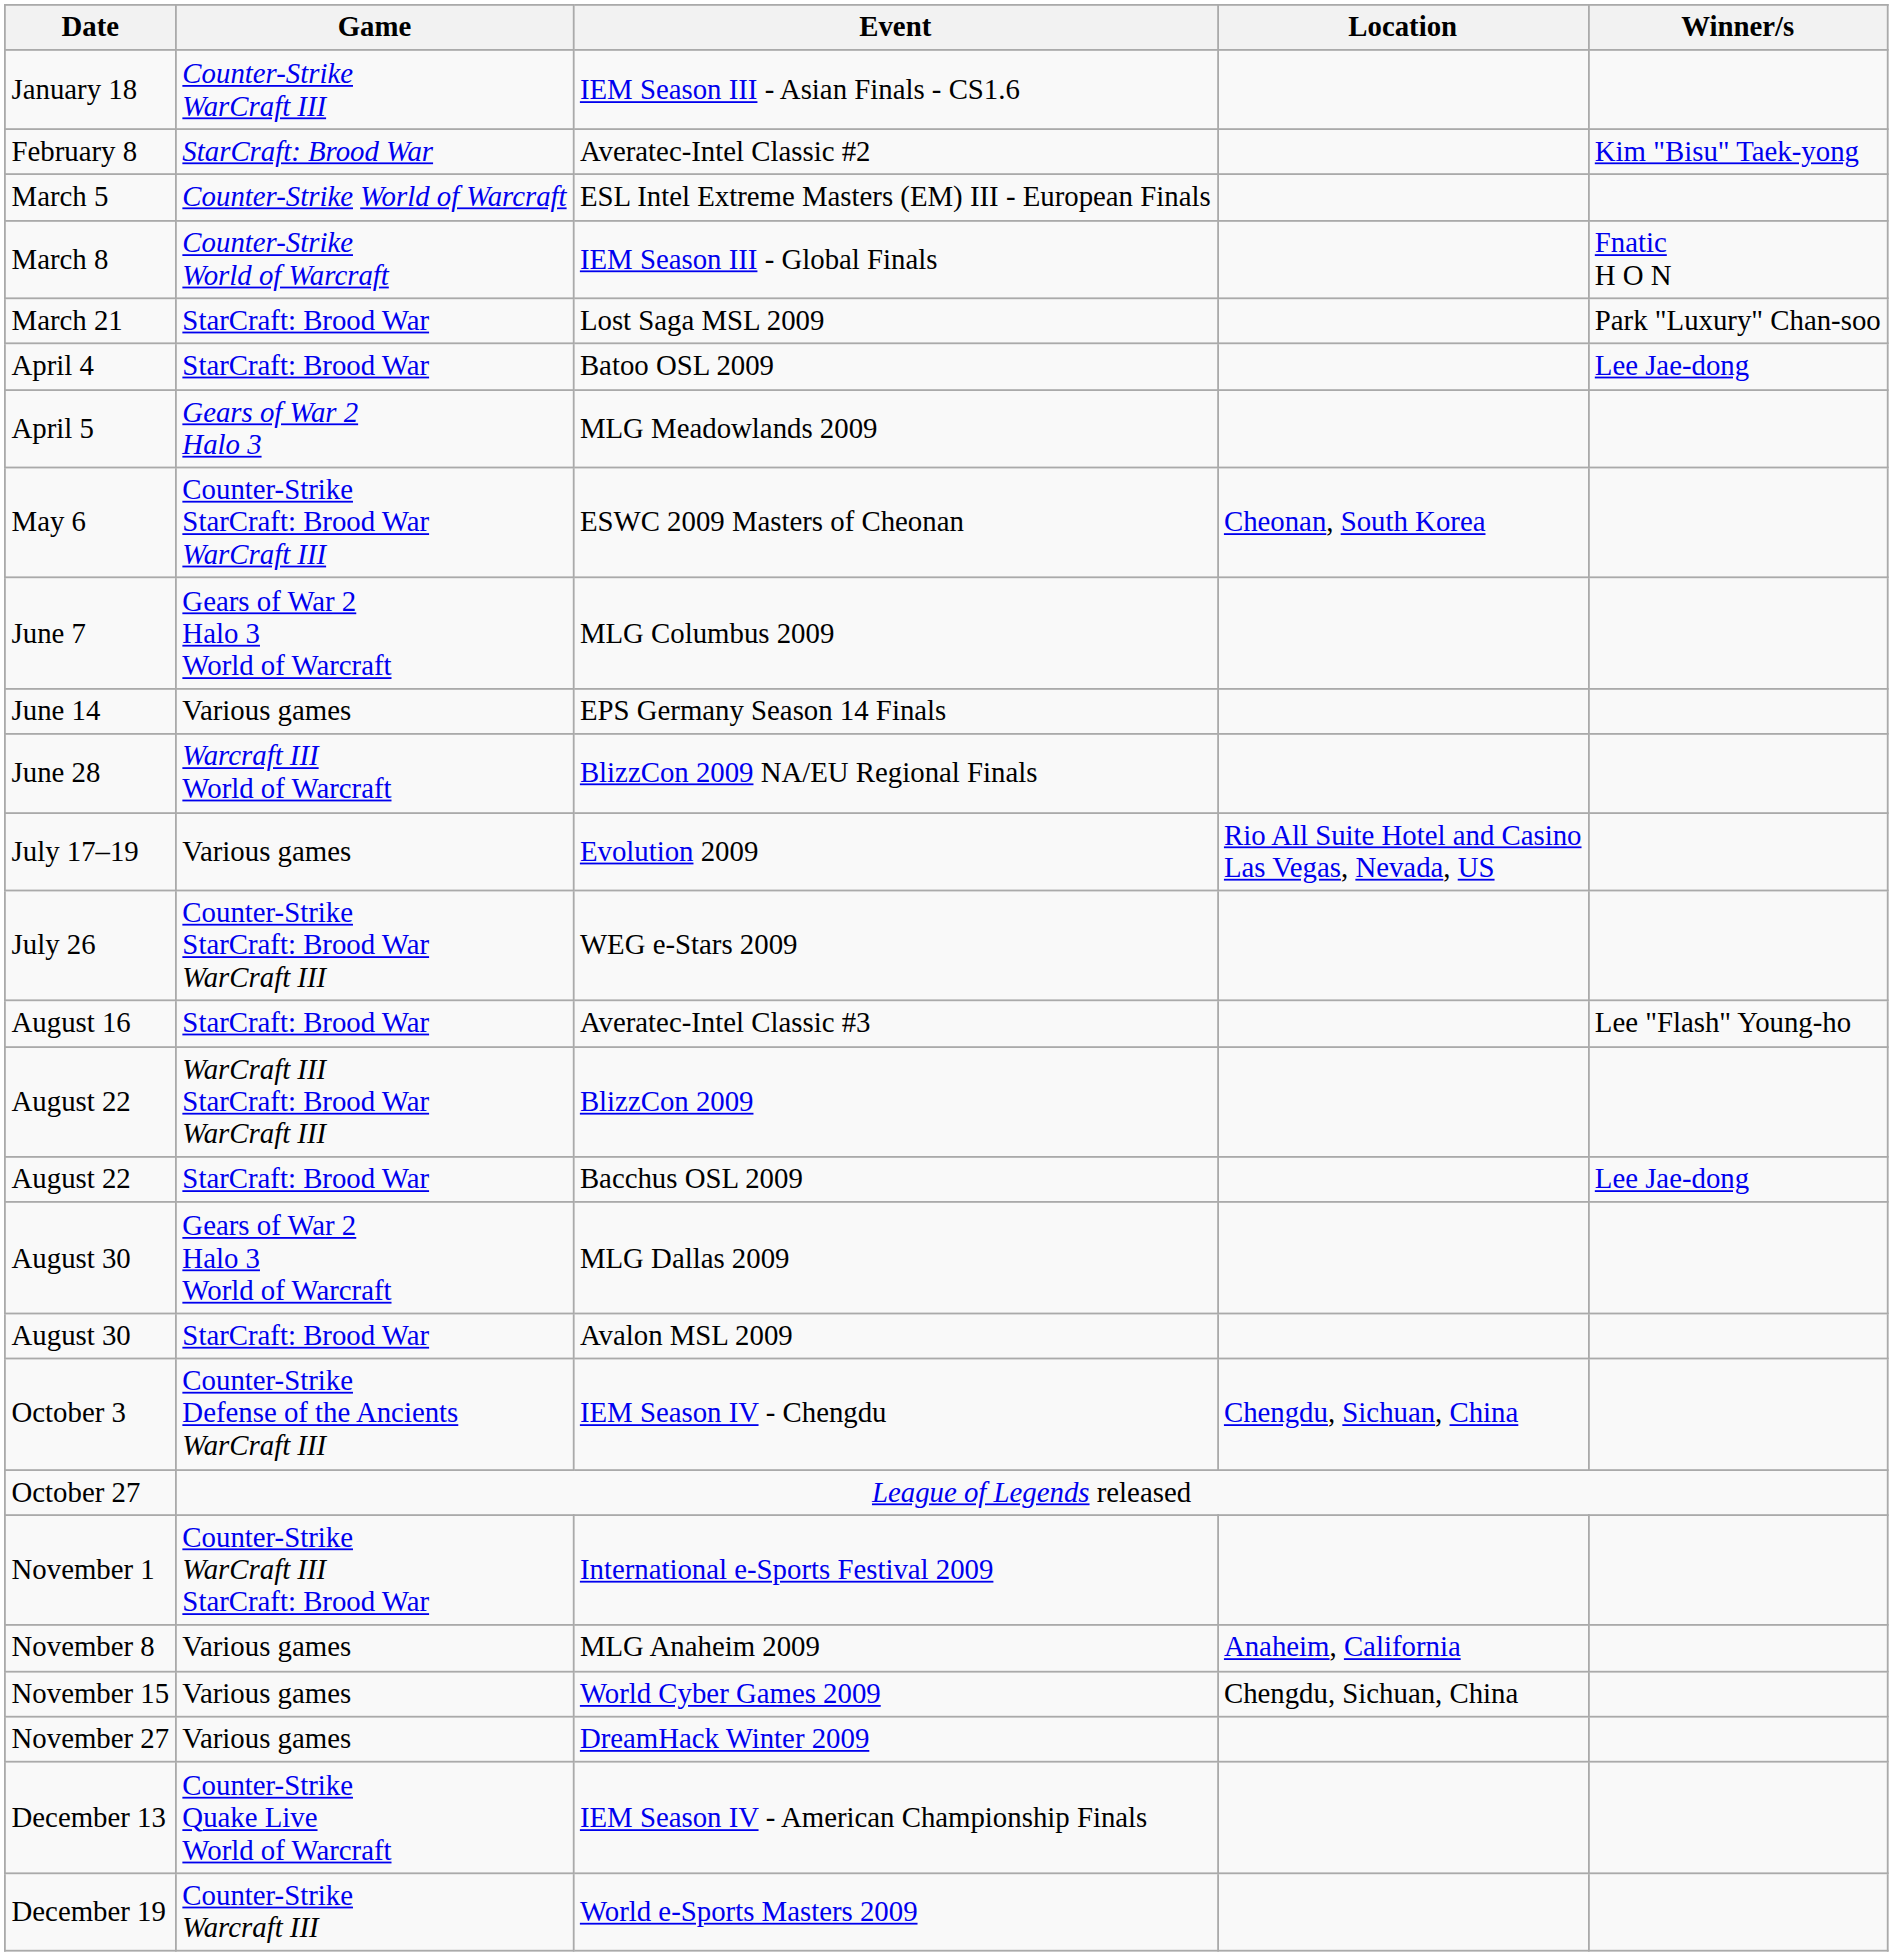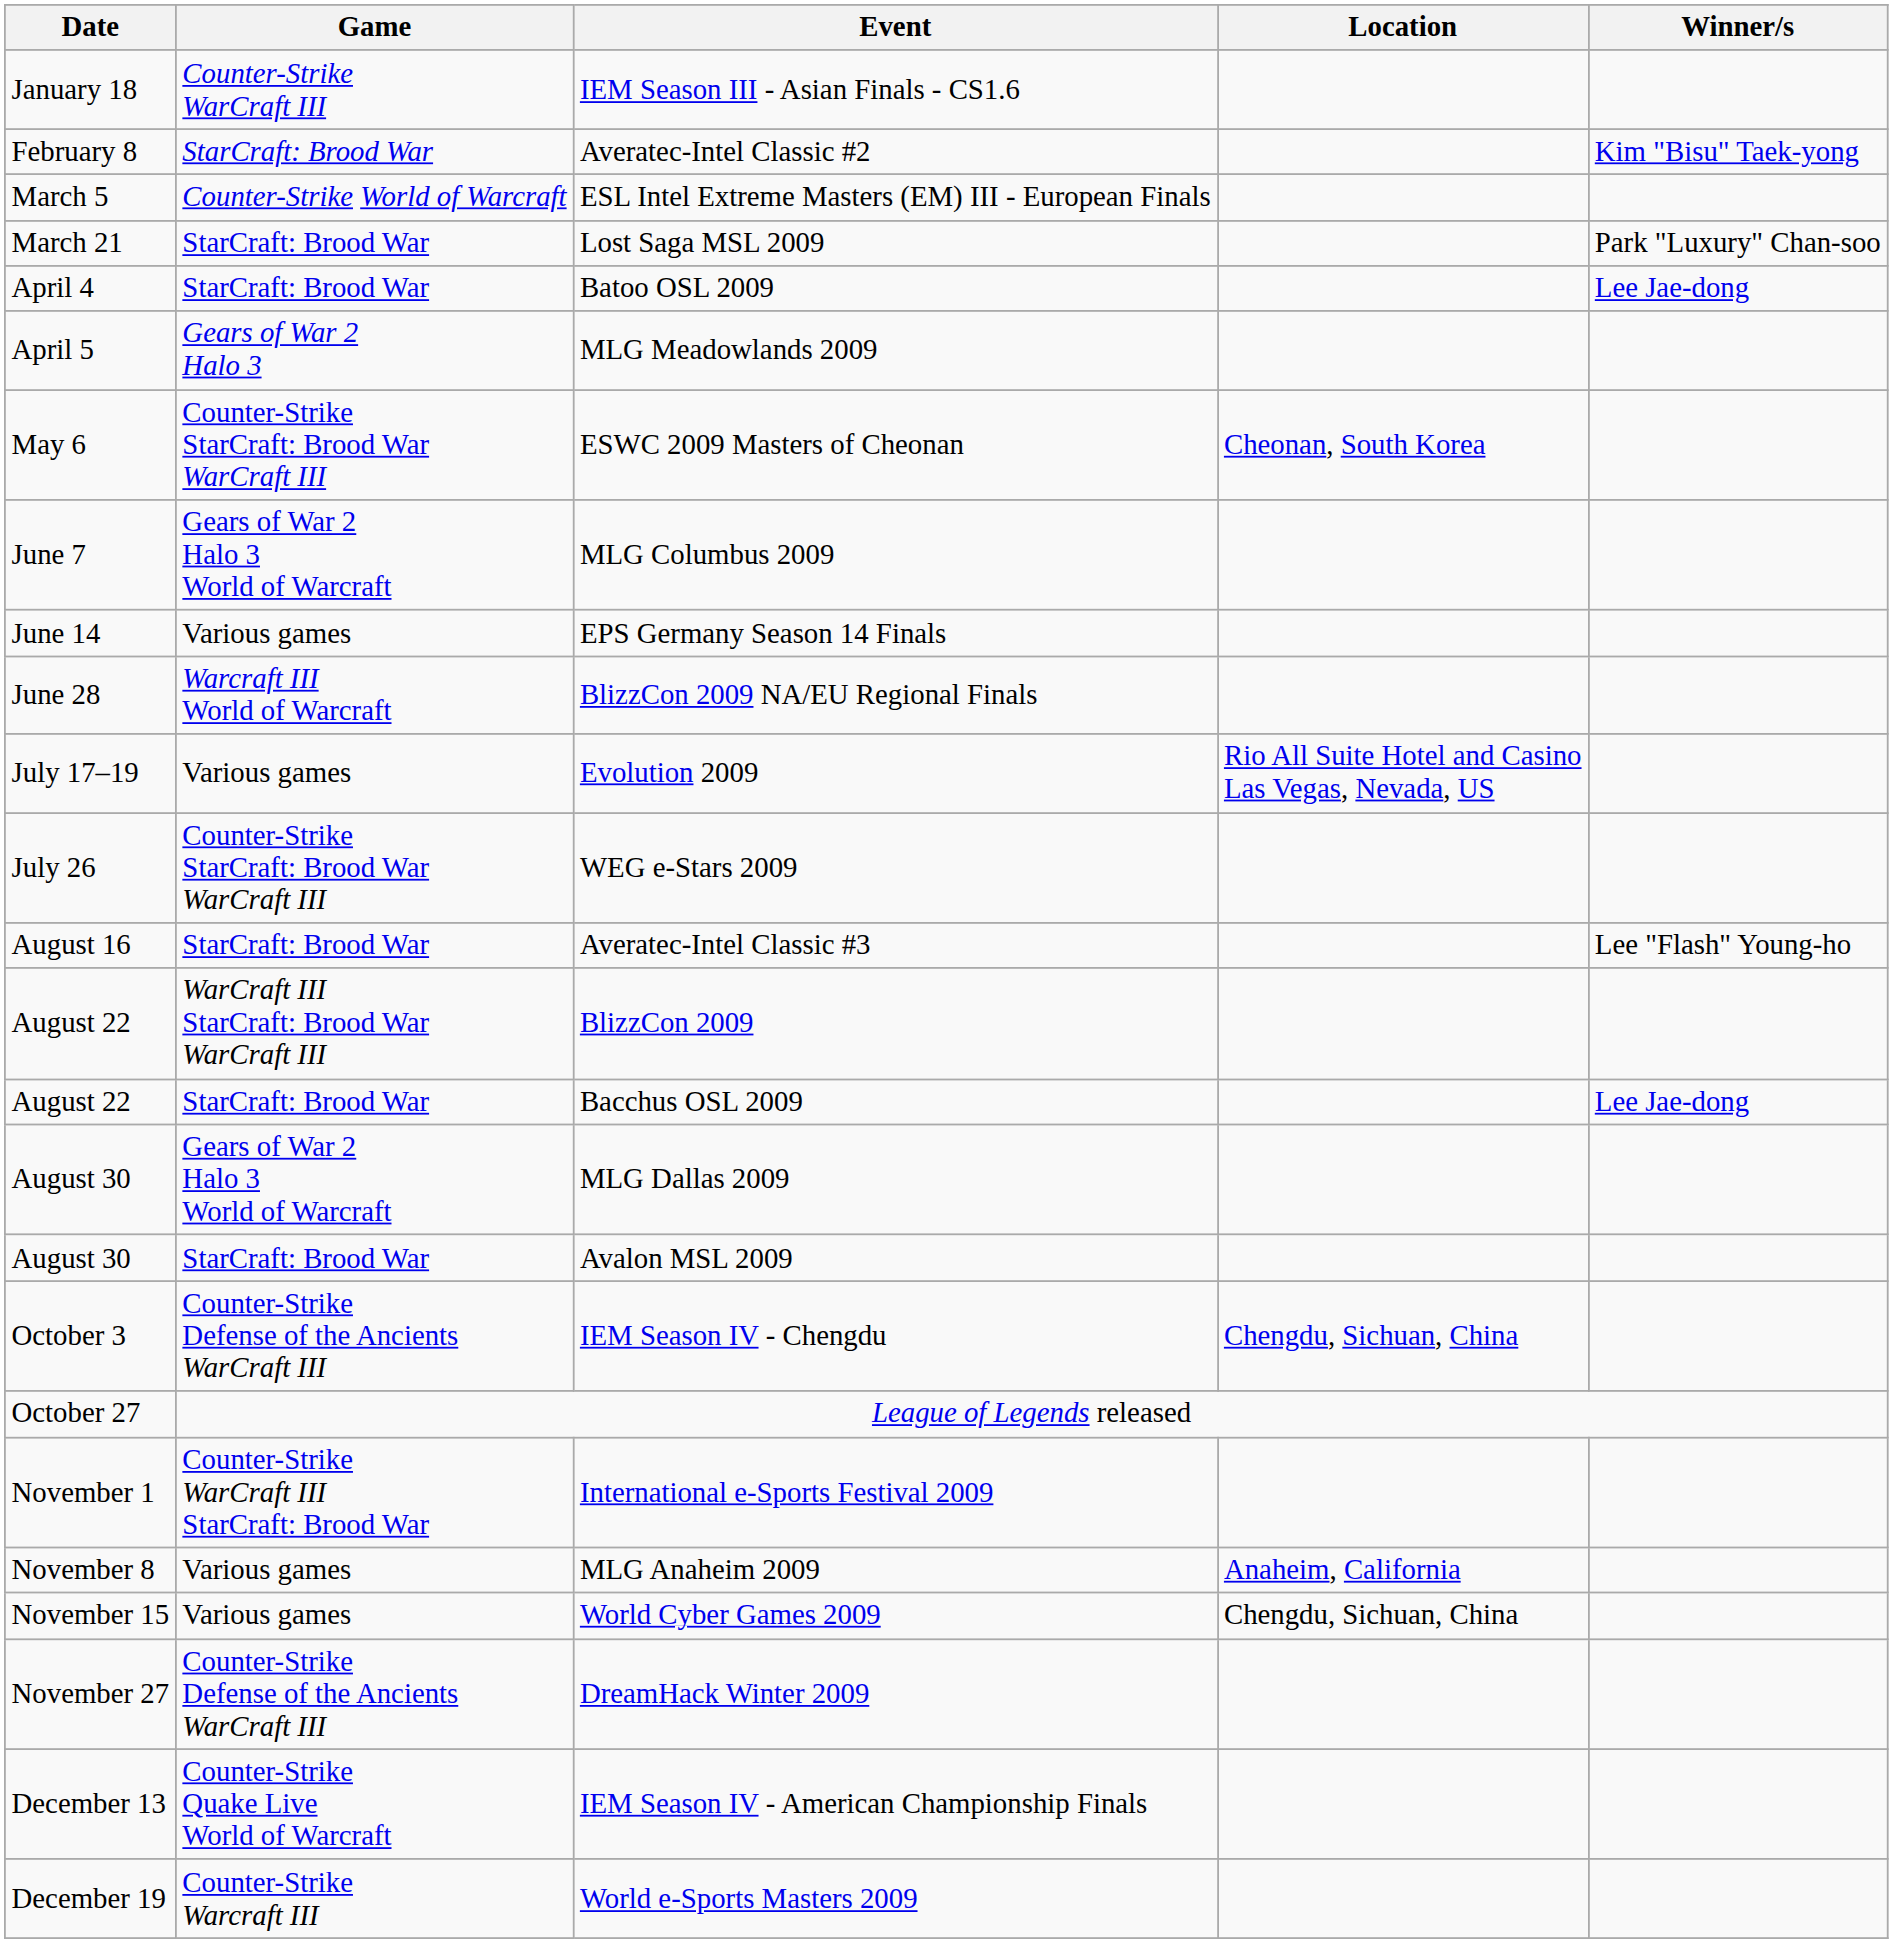 <table class="wikitable sortable">
 <tr>
 <th>Date</th>
 <th>Game</th>
 <th>Event</th>
 <th>Location</th>
 <th>Winner/s</th>
 </tr>
 <tr>
 <td>January 18</td>
 <td><em><a href='#'>Counter-Strike</a></em> <br><em><a href='#'>WarCraft III</a></em></td>
 <td><a href='#'>IEM Season III</a> - Asian Finals - CS1.6</td>
 <td></td>
 <td></td>
 </tr>
 <tr>
 <td>February 8</td>
 <td><em><a href='#'>StarCraft: Brood War</a></em></td>
 <td>Averatec-Intel Classic #2</td>
 <td></td>
 <td><a href='#'>Kim "Bisu" Taek-yong</a></td>
 </tr>
 <tr>
 <td>March 5</td>
 <td><em><a href='#'>Counter-Strike</a></em>  <em><a href='#'>World of Warcraft</a></em></td>
 <td>ESL Intel Extreme Masters (EM) III - European Finals</td>
 <td></td>
 <td></td>
-</tr>
-<tr>
-<td>March 8</td>
-<td><em><a href='#'>Counter-Strike</a></em> <br><em><a href='#'>World of Warcraft</a></em></td>
-<td><a href='#'>IEM Season III</a> - Global Finals</td>
-<td></td>
-<td><a href='#'>Fnatic</a> <br> H O N</td>
 </tr>
 <tr>
 <td>March 21</td>
 <td><a href='#'>StarCraft: Brood War</a></td>
 <td>Lost Saga MSL 2009</td>
 <td></td>
 <td>Park "Luxury" Chan-soo</td>
 </tr>
 <tr>
 <td>April 4</td>
 <td><a href='#'>StarCraft: Brood War</a></td>
 <td>Batoo OSL 2009</td>
 <td></td>
 <td><a href='#'>Lee Jae-dong</a></td>
 </tr>
 <tr>
 <td>April 5</td>
 <td><em><a href='#'>Gears of War 2</a></em> <br><em><a href='#'>Halo 3</a></em></td>
 <td>MLG Meadowlands 2009</td>
 <td></td>
 <td></td>
 </tr>
 <tr>
 <td>May 6</td>
 <td><a href='#'>Counter-Strike</a> <br><a href='#'>StarCraft: Brood War</a> <br><em><a href='#'>WarCraft III</a></em></td>
 <td>ESWC 2009 Masters of Cheonan</td>
 <td><a href='#'>Cheonan</a>, <a href='#'>South Korea</a></td>
 <td></td>
 </tr>
 <tr>
 <td>June 7</td>
 <td><a href='#'>Gears of War 2</a> <br><a href='#'>Halo 3</a><br><a href='#'>World of Warcraft</a></td>
 <td>MLG Columbus 2009</td>
 <td></td>
 <td></td>
 </tr>
 <tr>
 <td>June 14</td>
 <td>Various games</td>
 <td>EPS Germany Season 14 Finals</td>
 <td></td>
 <td></td>
 </tr>
 <tr>
 <td>June 28</td>
 <td><em><a href='#'>Warcraft III</a></em> <br><a href='#'>World of Warcraft</a></td>
 <td><a href='#'>BlizzCon 2009</a> NA/EU Regional Finals</td>
 <td></td>
 <td></td>
 </tr>
 <tr>
 <td>July 17–19</td>
 <td>Various games</td>
 <td><a href='#'>Evolution</a> 2009</td>
 <td><a href='#'>Rio All Suite Hotel and Casino</a><br><a href='#'>Las Vegas</a>, <a href='#'>Nevada</a>, <a href='#'>US</a></td>
 <td></td>
 </tr>
 <tr>
 <td>July 26</td>
 <td><a href='#'>Counter-Strike</a><br><a href='#'>StarCraft: Brood War</a><br><em>WarCraft III</em></td>
 <td>WEG e-Stars 2009</td>
 <td></td>
 <td></td>
 </tr>
 <tr>
 <td>August 16</td>
 <td><a href='#'>StarCraft: Brood War</a></td>
 <td>Averatec-Intel Classic #3</td>
 <td></td>
 <td>Lee "Flash" Young-ho</td>
 </tr>
 <tr>
 <td>August 22</td>
 <td><em>WarCraft III</em> <br><a href='#'>StarCraft: Brood War</a><br> <em>WarCraft III</em></td>
 <td><a href='#'>BlizzCon 2009</a></td>
 <td></td>
 <td></td>
 </tr>
 <tr>
 <td>August 22</td>
 <td><a href='#'>StarCraft: Brood War</a></td>
 <td>Bacchus OSL 2009</td>
 <td></td>
 <td><a href='#'>Lee Jae-dong</a></td>
 </tr>
 <tr>
 <td>August 30</td>
 <td><a href='#'>Gears of War 2</a><br><a href='#'>Halo 3</a><br><a href='#'>World of Warcraft</a></td>
 <td>MLG Dallas 2009</td>
 <td></td>
 <td></td>
 </tr>
 <tr>
 <td>August 30</td>
 <td><a href='#'>StarCraft: Brood War</a></td>
 <td>Avalon MSL 2009</td>
 <td></td>
 <td></td>
 </tr>
 <tr>
 <td>October 3</td>
 <td><a href='#'>Counter-Strike</a><br><a href='#'>Defense of the Ancients</a><br><em>WarCraft III</em></td>
 <td><a href='#'>IEM Season IV</a> - Chengdu</td>
 <td><a href='#'>Chengdu</a>, <a href='#'>Sichuan</a>, <a href='#'>China</a></td>
 <td></td>
 </tr>
 <tr>
 <td>October 27</td>
 <td colspan="4" style="text-align: center;"><em><a href='#'>League of Legends</a></em> released</td>
 </tr>
 <tr>
 <td>November 1</td>
 <td><a href='#'>Counter-Strike</a><br><em>WarCraft III</em>  <br><a href='#'>StarCraft: Brood War</a></td>
 <td><a href='#'>International e-Sports Festival 2009</a></td>
 <td></td>
 <td></td>
 </tr>
 <tr>
 <td>November 8</td>
 <td>Various games</td>
 <td>MLG Anaheim 2009</td>
 <td><a href='#'>Anaheim</a>, <a href='#'>California</a></td>
 <td></td>
 </tr>
 <tr>
 <td>November 15</td>
 <td>Various games</td>
 <td><a href='#'>World Cyber Games 2009</a></td>
 <td>Chengdu, Sichuan, China</td>
 <td></td>
 </tr>
 <tr>
 <td>November 27</td>
-<td>Various games</td>
+<td><a href='#'>Counter-Strike</a><br><a href='#'>Defense of the Ancients</a><br><em>WarCraft III</em></td>
 <td><a href='#'>DreamHack Winter 2009</a></td>
 <td></td>
 <td></td>
 </tr>
 <tr>
 <td>December 13</td>
 <td><a href='#'>Counter-Strike</a><br><a href='#'>Quake Live</a> <br><a href='#'>World of Warcraft</a></td>
 <td><a href='#'>IEM Season IV</a> - American Championship Finals</td>
 <td></td>
 <td></td>
 </tr>
 <tr>
 <td>December 19</td>
 <td><a href='#'>Counter-Strike</a><br><em>Warcraft III</em></td>
 <td><a href='#'>World e-Sports Masters 2009</a></td>
 <td></td>
 <td></td>
 </tr>
 </table>
